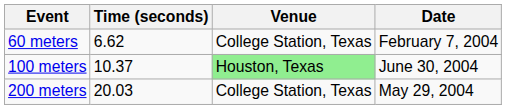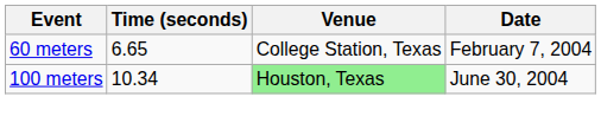 <table class="wikitable">
 <tr>
 <th>Event</th>
 <th>Time (seconds)</th>
 <th>Venue</th>
 <th>Date</th>
 </tr>
 <tr>
 <td><a href='#'>60 meters</a></td>
-<td>6.62</td>
+<td>6.65</td>
 <td>College Station, Texas</td>
 <td>February 7, 2004</td>
 </tr>
 <tr>
 <td><a href='#'>100 meters</a></td>
-<td>10.37</td>
+<td>10.34</td>
 <td style="background: lightgreen;">Houston, Texas</td>
 <td>June 30, 2004</td>
 </tr>
-<tr>
-<td><a href='#'>200 meters</a></td>
-<td>20.03</td>
-<td>College Station, Texas</td>
-<td>May 29, 2004</td>
-</tr>
 </table>
